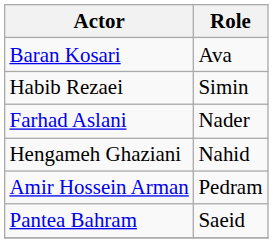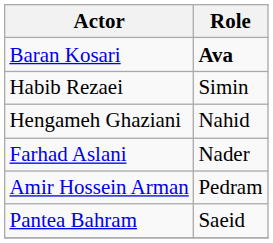 <table class="wikitable">
 <tr>
 <th>Actor</th>
 <th>Role</th>
 </tr>
 <tr>
 <td><a href='#'>Baran Kosari</a></td>
-<td>Ava</td>
+<td><strong>Ava</strong></td>
 </tr>
 <tr>
 <td>Habib Rezaei</td>
 <td>Simin</td>
 </tr>
 <tr>
+<td>Hengameh Ghaziani</td>
+<td>Nahid</td>
+</tr>
+<tr>
 <td><a href='#'>Farhad Aslani</a></td>
 <td>Nader</td>
-</tr>
-<tr>
-<td>Hengameh Ghaziani</td>
-<td>Nahid</td>
 </tr>
 <tr>
 <td><a href='#'>Amir Hossein Arman</a></td>
 <td>Pedram</td>
 </tr>
 <tr>
 <td><a href='#'>Pantea Bahram</a></td>
 <td>Saeid</td>
 </tr>
 <tr>
 </tr>
 </table>
